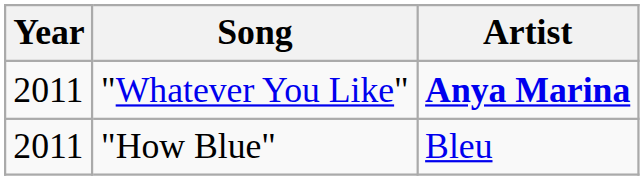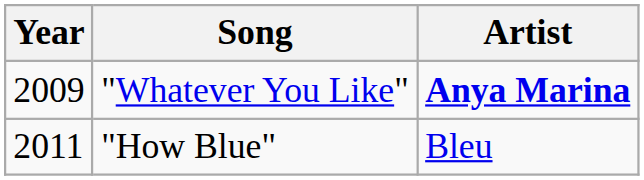 <table class="wikitable">
 <tr>
 <th>Year</th>
 <th>Song</th>
 <th>Artist</th>
 </tr>
 <tr>
-<td>2011</td>
+<td>2009</td>
 <td>"<a href='#'>Whatever You Like</a>"</td>
 <td><strong><a href='#'>Anya Marina</a></strong></td>
 </tr>
 <tr>
 <td>2011</td>
 <td>"How Blue"</td>
 <td><a href='#'>Bleu</a></td>
 </tr>
 </table>
